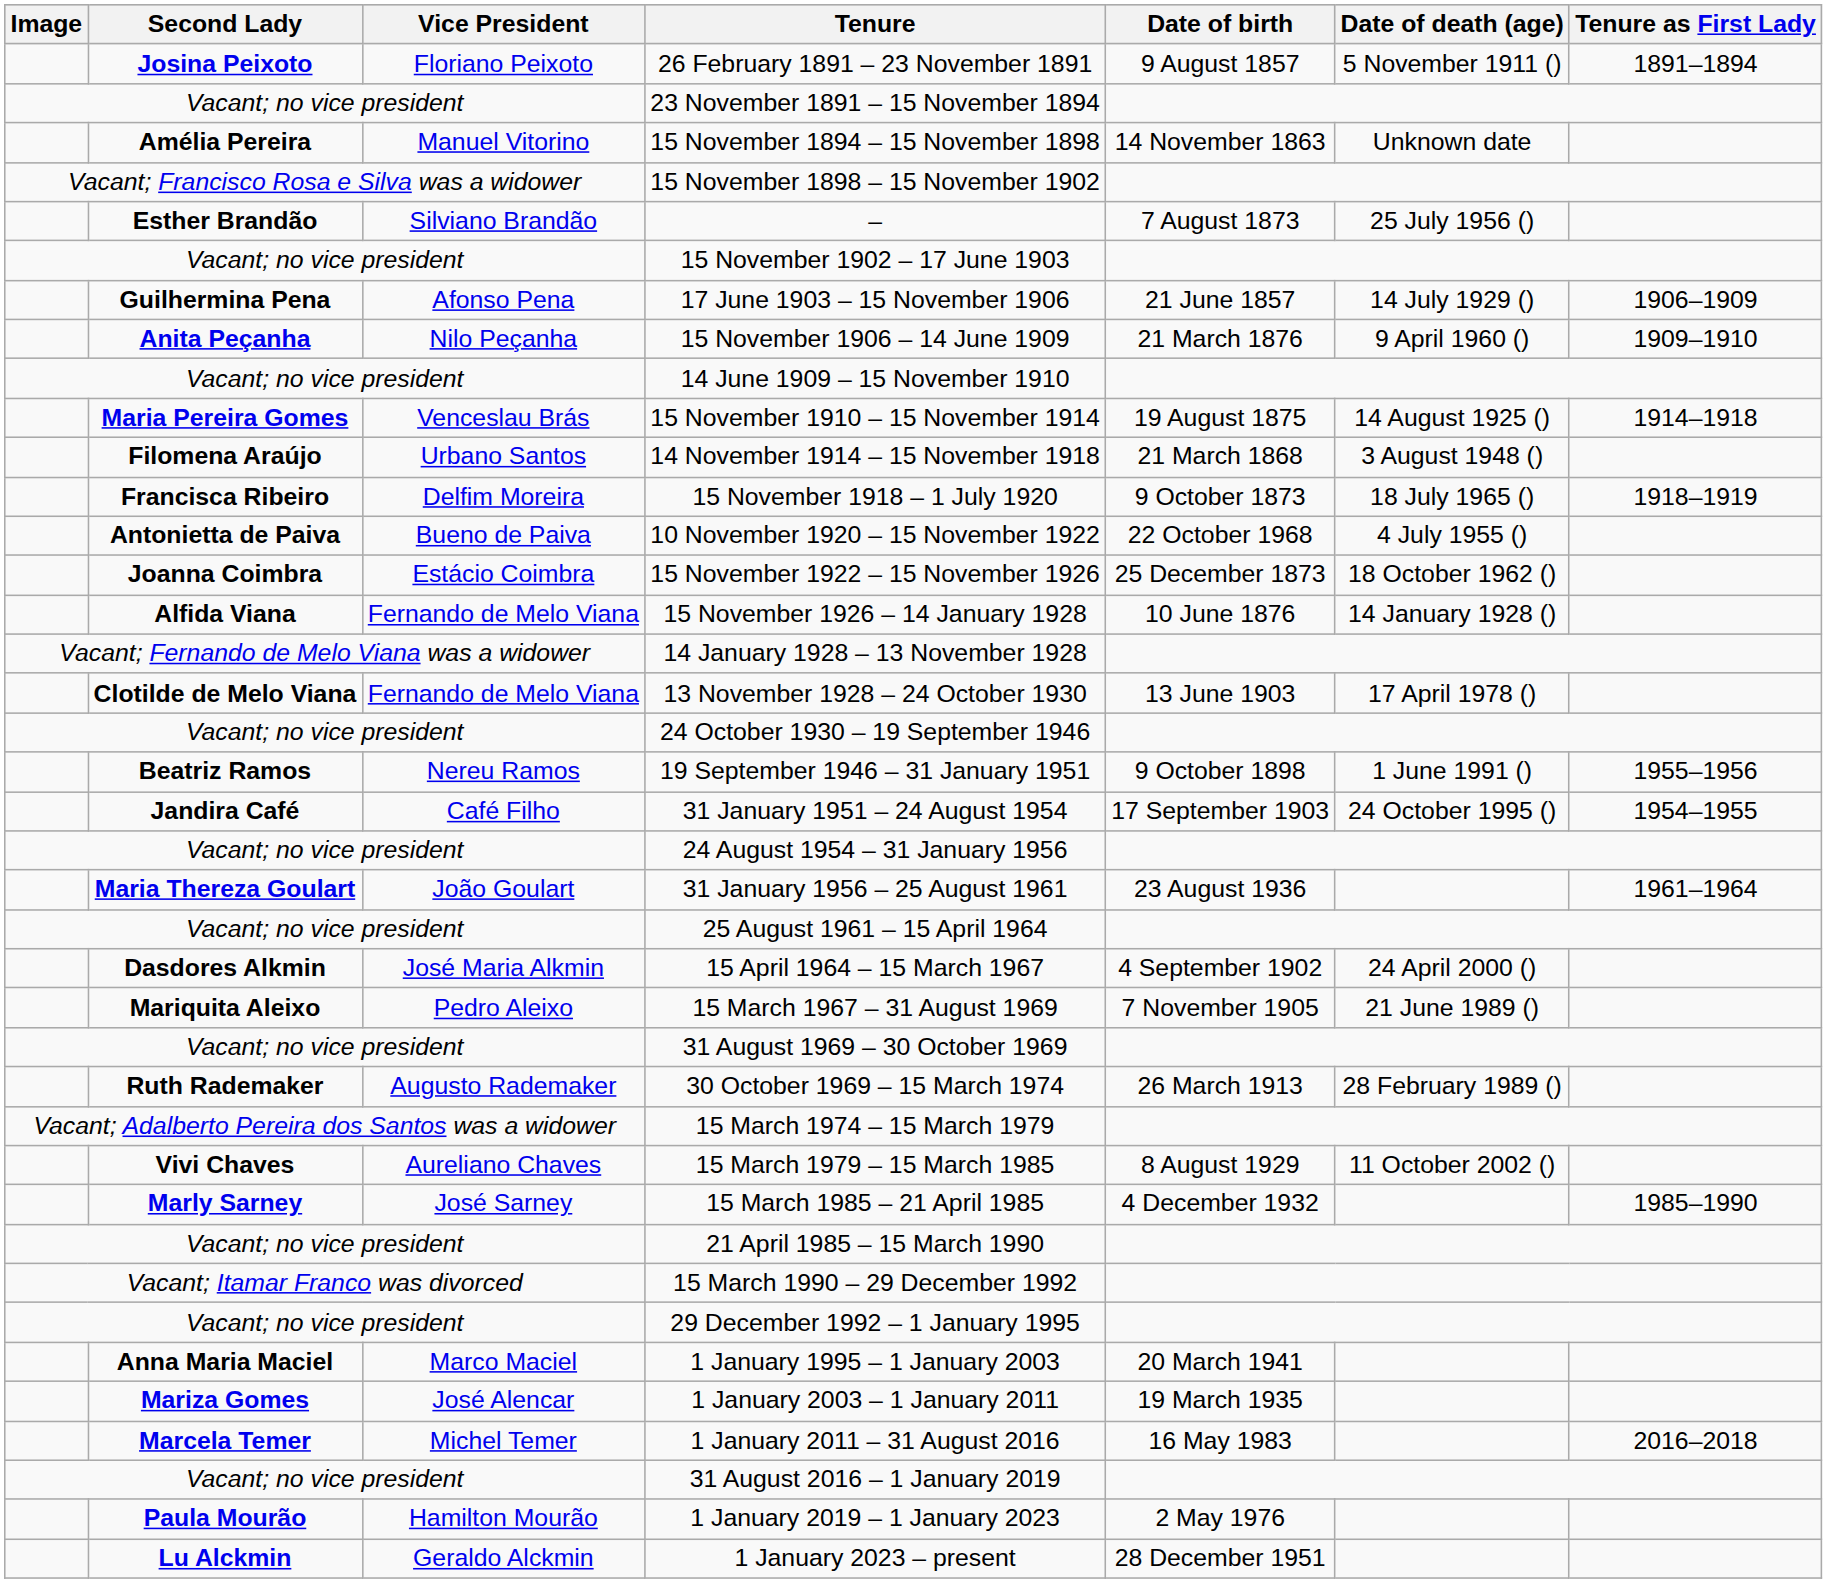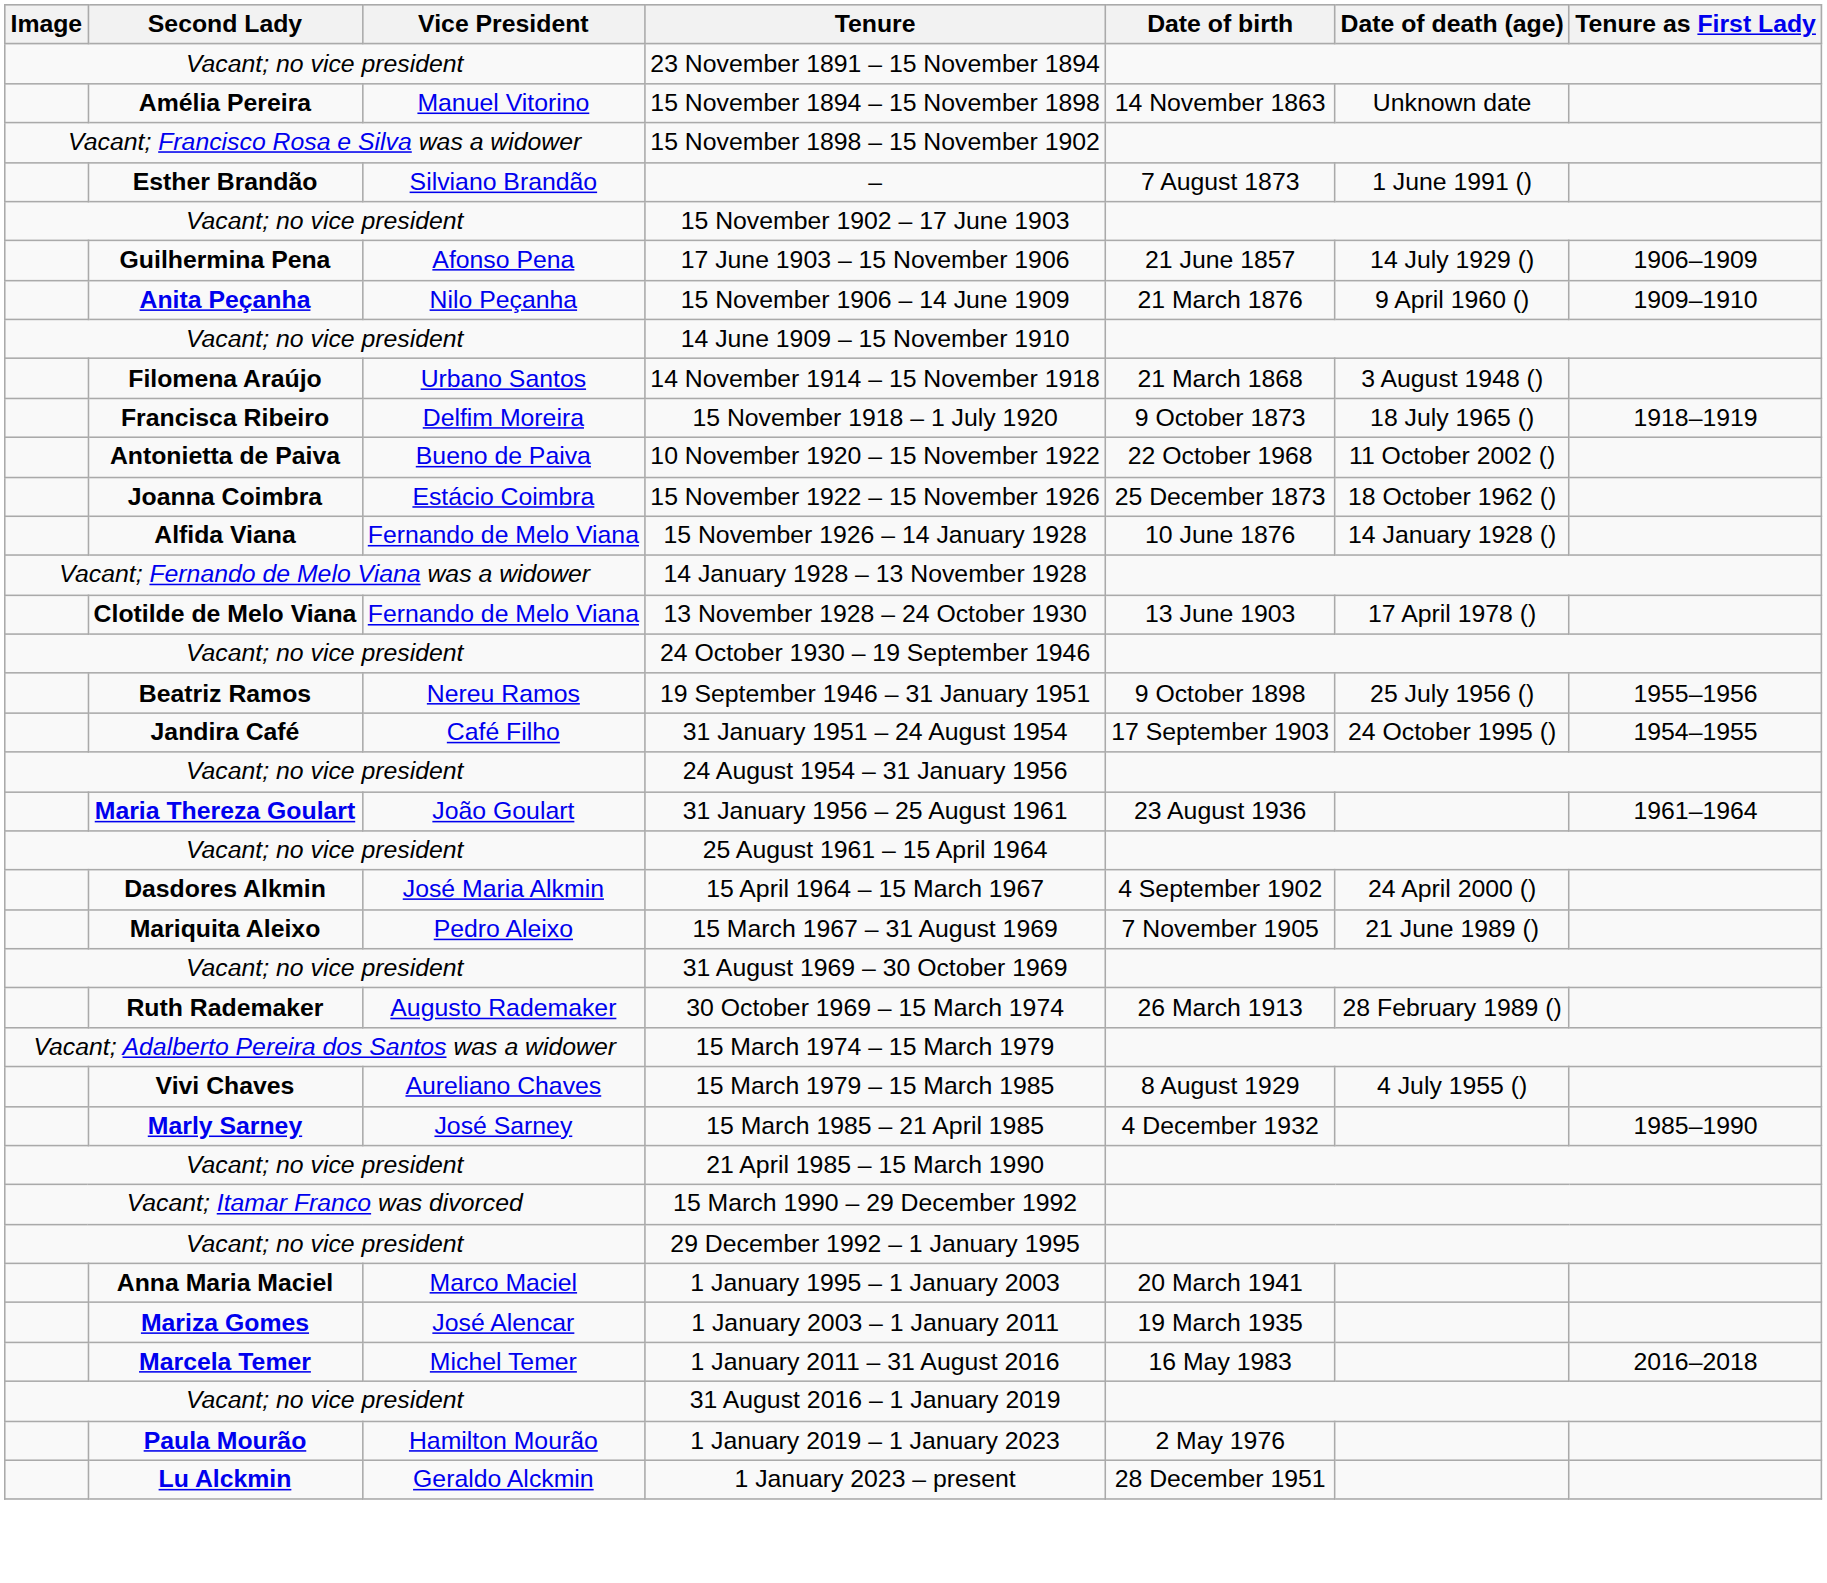 <table class="sortable wikitable" style="text-align:center;">
 <tr style="background:#cccccc">
 <th class="unsortable">Image</th>
 <th>Second Lady</th>
 <th>Vice President<br></th>
 <th class="unsortable">Tenure</th>
 <th>Date of birth</th>
 <th>Date of death (age)</th>
 <th>Tenure as <a href='#'>First Lady</a></th>
-</tr>
-<tr>
-<td></td>
-<td><strong><a href='#'>Josina Peixoto</a></strong></td>
-<td><a href='#'>Floriano Peixoto</a><br></td>
-<td>26 February 1891 – 23 November 1891</td>
-<td>9 August 1857</td>
-<td>5 November 1911 ()</td>
-<td>1891–1894</td>
 </tr>
 <tr>
 <td colspan=3><em>Vacant; no vice president</em></td>
 <td>23 November 1891 – 15 November 1894</td>
 <td colspan=3></td>
 </tr>
 <tr>
 <td></td>
 <td><strong>Amélia Pereira</strong></td>
 <td><a href='#'>Manuel Vitorino</a><br></td>
 <td>15 November 1894 – 15 November 1898</td>
 <td>14 November 1863</td>
 <td>Unknown date</td>
 <td></td>
 </tr>
 <tr>
 <td colspan=3><em>Vacant; <a href='#'>Francisco Rosa e Silva</a> was a widower</em></td>
 <td>15 November 1898 – 15 November 1902</td>
 <td colspan=3></td>
 </tr>
 <tr>
 <td></td>
 <td><strong>Esther Brandão</strong></td>
 <td><a href='#'>Silviano Brandão</a><br></td>
 <td>–</td>
 <td>7 August 1873</td>
-<td>25 July 1956 ()</td>
+<td>1 June 1991 ()</td>
 <td></td>
 </tr>
 <tr>
 <td colspan=3><em>Vacant; no vice president</em></td>
 <td>15 November 1902 – 17 June 1903</td>
 <td colspan=3></td>
 </tr>
 <tr>
 <td></td>
 <td><strong>Guilhermina Pena</strong></td>
 <td><a href='#'>Afonso Pena</a><br></td>
 <td>17 June 1903 – 15 November 1906</td>
 <td>21 June 1857</td>
 <td>14 July 1929 ()</td>
 <td>1906–1909</td>
 </tr>
 <tr>
 <td></td>
 <td><strong><a href='#'>Anita Peçanha</a></strong></td>
 <td><a href='#'>Nilo Peçanha</a><br></td>
 <td>15 November 1906 – 14 June 1909</td>
 <td>21 March 1876</td>
 <td>9 April 1960 ()</td>
 <td>1909–1910</td>
 </tr>
 <tr>
 <td colspan=3><em>Vacant; no vice president</em></td>
 <td>14 June 1909 – 15 November 1910</td>
 <td colspan=3></td>
 </tr>
 <tr>
 <td></td>
-<td><strong><a href='#'>Maria Pereira Gomes</a></strong></td>
-<td><a href='#'>Venceslau Brás</a><br></td>
-<td>15 November 1910 – 15 November 1914</td>
-<td>19 August 1875</td>
-<td>14 August 1925 ()</td>
-<td>1914–1918</td>
-</tr>
-<tr>
-<td></td>
 <td><strong>Filomena Araújo</strong></td>
 <td><a href='#'>Urbano Santos</a><br></td>
 <td>14 November 1914 – 15 November 1918</td>
 <td>21 March 1868</td>
 <td>3 August 1948 ()</td>
 <td></td>
 </tr>
 <tr>
 <td></td>
 <td><strong>Francisca Ribeiro</strong></td>
 <td><a href='#'>Delfim Moreira</a><br></td>
 <td>15 November 1918 – 1 July 1920</td>
 <td>9 October 1873</td>
 <td>18 July 1965 ()</td>
 <td>1918–1919</td>
 </tr>
 <tr>
 <td></td>
 <td><strong>Antonietta de Paiva</strong></td>
 <td><a href='#'>Bueno de Paiva</a><br></td>
 <td>10 November 1920 – 15 November 1922</td>
 <td>22 October 1968</td>
-<td>4 July 1955 ()</td>
+<td>11 October 2002 ()</td>
 <td></td>
 </tr>
 <tr>
 <td></td>
 <td><strong>Joanna Coimbra</strong></td>
 <td><a href='#'>Estácio Coimbra</a><br></td>
 <td>15 November 1922 – 15 November 1926</td>
 <td>25 December 1873</td>
 <td>18 October 1962 ()</td>
 <td></td>
 </tr>
 <tr>
 <td></td>
 <td><strong>Alfida Viana</strong></td>
 <td><a href='#'>Fernando de Melo Viana</a><br></td>
 <td>15 November 1926 – 14 January 1928</td>
 <td>10 June 1876</td>
 <td>14 January 1928 ()</td>
 <td></td>
 </tr>
 <tr>
 <td colspan=3><em>Vacant; <a href='#'>Fernando de Melo Viana</a> was a widower</em></td>
 <td>14 January 1928 – 13 November 1928</td>
 <td colspan=3></td>
 </tr>
 <tr>
 <td></td>
 <td><strong>Clotilde de Melo Viana</strong></td>
 <td><a href='#'>Fernando de Melo Viana</a><br></td>
 <td>13 November 1928 – 24 October 1930</td>
 <td>13 June 1903</td>
 <td>17 April 1978 ()</td>
 <td></td>
 </tr>
 <tr>
 <td colspan=3><em>Vacant; no vice president</em></td>
 <td>24 October 1930 – 19 September 1946</td>
 <td colspan=3></td>
 </tr>
 <tr>
 <td></td>
 <td><strong>Beatriz Ramos</strong></td>
 <td><a href='#'>Nereu Ramos</a><br></td>
 <td>19 September 1946 – 31 January 1951</td>
 <td>9 October 1898</td>
-<td>1 June 1991 ()</td>
+<td>25 July 1956 ()</td>
 <td>1955–1956</td>
 </tr>
 <tr>
 <td></td>
 <td><strong>Jandira Café</strong></td>
 <td><a href='#'>Café Filho</a><br></td>
 <td>31 January 1951 – 24 August 1954</td>
 <td>17 September 1903</td>
 <td>24 October 1995 ()</td>
 <td>1954–1955</td>
 </tr>
 <tr>
 <td colspan=3><em>Vacant; no vice president</em></td>
 <td>24 August 1954 – 31 January 1956</td>
 <td colspan=3></td>
 </tr>
 <tr>
 <td></td>
 <td><strong><a href='#'>Maria Thereza Goulart</a></strong></td>
 <td><a href='#'>João Goulart</a><br></td>
 <td>31 January 1956 – 25 August 1961</td>
 <td>23 August 1936</td>
 <td></td>
 <td>1961–1964</td>
 </tr>
 <tr>
 <td colspan=3><em>Vacant; no vice president</em></td>
 <td>25 August 1961 – 15 April 1964</td>
 <td colspan=3></td>
 </tr>
 <tr>
 <td></td>
 <td><strong>Dasdores Alkmin</strong></td>
 <td><a href='#'>José Maria Alkmin</a><br></td>
 <td>15 April 1964 – 15 March 1967</td>
 <td>4 September 1902</td>
 <td>24 April 2000 ()</td>
 <td></td>
 </tr>
 <tr>
 <td></td>
 <td><strong>Mariquita Aleixo</strong></td>
 <td><a href='#'>Pedro Aleixo</a><br></td>
 <td>15 March 1967 – 31 August 1969</td>
 <td>7 November 1905</td>
 <td>21 June 1989 ()</td>
 <td></td>
 </tr>
 <tr>
 <td colspan=3><em>Vacant; no vice president</em></td>
 <td>31 August 1969 – 30 October 1969</td>
 <td colspan=3></td>
 </tr>
 <tr>
 <td></td>
 <td><strong>Ruth Rademaker</strong></td>
 <td><a href='#'>Augusto Rademaker</a><br></td>
 <td>30 October 1969 – 15 March 1974</td>
 <td>26 March 1913</td>
 <td>28 February 1989 ()</td>
 <td></td>
 </tr>
 <tr>
 <td colspan=3><em>Vacant; <a href='#'>Adalberto Pereira dos Santos</a> was a widower</em></td>
 <td>15 March 1974 – 15 March 1979</td>
 <td colspan=3></td>
 </tr>
 <tr>
 <td></td>
 <td><strong>Vivi Chaves</strong></td>
 <td><a href='#'>Aureliano Chaves</a><br></td>
 <td>15 March 1979 – 15 March 1985</td>
 <td>8 August 1929</td>
-<td>11 October 2002 ()</td>
+<td>4 July 1955 ()</td>
 <td></td>
 </tr>
 <tr>
 <td></td>
 <td><strong><a href='#'>Marly Sarney</a></strong></td>
 <td><a href='#'>José Sarney</a><br></td>
 <td>15 March 1985 – 21 April 1985</td>
 <td>4 December 1932</td>
 <td></td>
 <td>1985–1990</td>
 </tr>
 <tr>
 <td colspan=3><em>Vacant; no vice president</em></td>
 <td>21 April 1985 – 15 March 1990</td>
 <td colspan=3></td>
 </tr>
 <tr>
 <td colspan=3><em>Vacant; <a href='#'>Itamar Franco</a> was divorced</em></td>
 <td>15 March 1990 – 29 December 1992</td>
 <td colspan=3></td>
 </tr>
 <tr>
 <td colspan=3><em>Vacant; no vice president</em></td>
 <td>29 December 1992 – 1 January 1995</td>
 <td colspan=3></td>
 </tr>
 <tr>
 <td></td>
 <td><strong>Anna Maria Maciel</strong></td>
 <td><a href='#'>Marco Maciel</a><br></td>
 <td>1 January 1995 – 1 January 2003</td>
 <td>20 March 1941</td>
 <td></td>
 <td></td>
 </tr>
 <tr>
 <td></td>
 <td><strong><a href='#'>Mariza Gomes</a></strong></td>
 <td><a href='#'>José Alencar</a><br></td>
 <td>1 January 2003 – 1 January 2011</td>
 <td>19 March 1935</td>
 <td></td>
 <td></td>
 </tr>
 <tr>
 <td></td>
 <td><strong><a href='#'>Marcela Temer</a></strong></td>
 <td><a href='#'>Michel Temer</a><br></td>
 <td>1 January 2011 – 31 August 2016</td>
 <td>16 May 1983</td>
 <td></td>
 <td>2016–2018</td>
 </tr>
 <tr>
 <td colspan=3><em>Vacant; no vice president</em></td>
 <td>31 August 2016 – 1 January 2019</td>
 <td colspan=3></td>
 </tr>
 <tr>
 <td></td>
 <td><strong><a href='#'>Paula Mourão</a></strong></td>
 <td><a href='#'>Hamilton Mourão</a><br></td>
 <td>1 January 2019 – 1 January 2023</td>
 <td>2 May 1976</td>
 <td></td>
 <td></td>
 </tr>
 <tr>
 <td></td>
 <td><strong><a href='#'>Lu Alckmin</a></strong></td>
 <td><a href='#'>Geraldo Alckmin</a><br></td>
 <td>1 January 2023 – present</td>
 <td>28 December 1951</td>
 <td></td>
 <td></td>
 </tr>
 </table>
